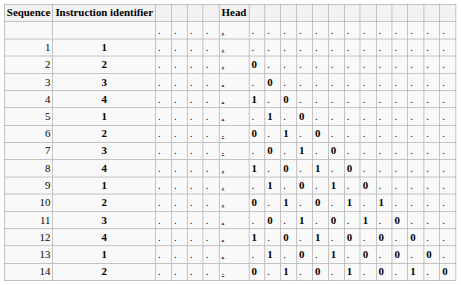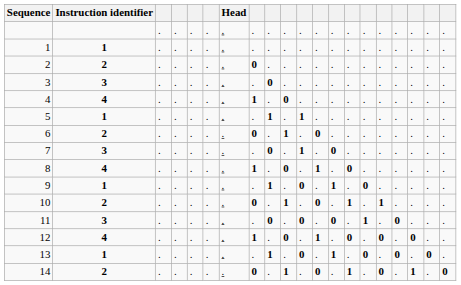 <table class="wikitable">
 <tr>
 <th style="text-align:right;">Sequence</th>
 <th>Instruction identifier</th>
 <th> </th>
 <th> </th>
 <th> </th>
 <th> </th>
 <th>Head</th>
 <th> </th>
 <th> </th>
 <th> </th>
 <th> </th>
 <th> </th>
 <th> </th>
 <th> </th>
 <th> </th>
 <th> </th>
 <th> </th>
 <th> </th>
 <th> </th>
 <th> </th>
 </tr>
 <tr>
 <td></td>
 <td></td>
 <td>.</td>
 <td>.</td>
 <td>.</td>
 <td>.</td>
 <td><u>.</u></td>
 <td>.</td>
 <td>.</td>
 <td>.</td>
 <td>.</td>
 <td>.</td>
 <td>.</td>
 <td>.</td>
 <td>.</td>
 <td>.</td>
 <td>.</td>
 <td>.</td>
 <td>.</td>
 <td>.</td>
 </tr>
 <tr>
 <td style="text-align:right;">1</td>
 <td style="text-align:center;"><strong>1</strong></td>
 <td>.</td>
 <td>.</td>
 <td>.</td>
 <td>.</td>
 <td><u>.</u></td>
 <td>.</td>
 <td>.</td>
 <td>.</td>
 <td>.</td>
 <td>.</td>
 <td>.</td>
 <td>.</td>
 <td>.</td>
 <td>.</td>
 <td>.</td>
 <td>.</td>
 <td>.</td>
 <td>.</td>
 </tr>
 <tr>
 <td style="text-align:right;">2</td>
 <td style="text-align:center;"><strong>2</strong></td>
 <td>.</td>
 <td>.</td>
 <td>.</td>
 <td>.</td>
 <td><u>.</u></td>
 <td><strong>0</strong></td>
 <td>.</td>
 <td>.</td>
 <td>.</td>
 <td>.</td>
 <td>.</td>
 <td>.</td>
 <td>.</td>
 <td>.</td>
 <td>.</td>
 <td>.</td>
 <td>.</td>
 <td>.</td>
 </tr>
 <tr>
 <td style="text-align:right;">3</td>
 <td style="text-align:center;"><strong>3</strong></td>
 <td>.</td>
 <td>.</td>
 <td>.</td>
 <td>.</td>
 <td><u>.</u></td>
 <td>.</td>
 <td><strong>0</strong></td>
 <td>.</td>
 <td>.</td>
 <td>.</td>
 <td>.</td>
 <td>.</td>
 <td>.</td>
 <td>.</td>
 <td>.</td>
 <td>.</td>
 <td>.</td>
 <td>.</td>
 </tr>
 <tr>
 <td style="text-align:right;">4</td>
 <td style="text-align:center;"><strong>4</strong></td>
 <td>.</td>
 <td>.</td>
 <td>.</td>
 <td>.</td>
 <td><u>.</u></td>
 <td><strong>1</strong></td>
 <td>.</td>
 <td><strong>0</strong></td>
 <td>.</td>
 <td>.</td>
 <td>.</td>
 <td>.</td>
 <td>.</td>
 <td>.</td>
 <td>.</td>
 <td>.</td>
 <td>.</td>
 <td>.</td>
 </tr>
 <tr>
 <td style="text-align:right;">5</td>
 <td style="text-align:center;"><strong>1</strong></td>
 <td>.</td>
 <td>.</td>
 <td>.</td>
 <td>.</td>
 <td><u>.</u></td>
 <td>.</td>
 <td><strong>1</strong></td>
 <td>.</td>
-<td><strong>0</strong></td>
+<td><strong>1</strong></td>
 <td>.</td>
 <td>.</td>
 <td>.</td>
 <td>.</td>
 <td>.</td>
 <td>.</td>
 <td>.</td>
 <td>.</td>
 <td>.</td>
 </tr>
 <tr>
 <td style="text-align:right;">6</td>
 <td style="text-align:center;"><strong>2</strong></td>
 <td>.</td>
 <td>.</td>
 <td>.</td>
 <td>.</td>
 <td><u>.</u></td>
 <td><strong>0</strong></td>
 <td>.</td>
 <td><strong>1</strong></td>
 <td>.</td>
 <td><strong>0</strong></td>
 <td>.</td>
 <td>.</td>
 <td>.</td>
 <td>.</td>
 <td>.</td>
 <td>.</td>
 <td>.</td>
 <td>.</td>
 </tr>
 <tr>
 <td style="text-align:right;">7</td>
 <td style="text-align:center;"><strong>3</strong></td>
 <td>.</td>
 <td>.</td>
 <td>.</td>
 <td>.</td>
 <td><u>.</u></td>
 <td>.</td>
 <td><strong>0</strong></td>
 <td>.</td>
 <td><strong>1</strong></td>
 <td>.</td>
 <td><strong>0</strong></td>
 <td>.</td>
 <td>.</td>
 <td>.</td>
 <td>.</td>
 <td>.</td>
 <td>.</td>
 <td>.</td>
 </tr>
 <tr>
 <td style="text-align:right;">8</td>
 <td style="text-align:center;"><strong>4</strong></td>
 <td>.</td>
 <td>.</td>
 <td>.</td>
 <td>.</td>
 <td><u>.</u></td>
 <td><strong>1</strong></td>
 <td>.</td>
 <td><strong>0</strong></td>
 <td>.</td>
 <td><strong>1</strong></td>
 <td>.</td>
 <td><strong>0</strong></td>
 <td>.</td>
 <td>.</td>
 <td>.</td>
 <td>.</td>
 <td>.</td>
 <td>.</td>
 </tr>
 <tr>
 <td style="text-align:right;">9</td>
 <td style="text-align:center;"><strong>1</strong></td>
 <td>.</td>
 <td>.</td>
 <td>.</td>
 <td>.</td>
 <td><u>.</u></td>
 <td>.</td>
 <td><strong>1</strong></td>
 <td>.</td>
 <td><strong>0</strong></td>
 <td>.</td>
 <td><strong>1</strong></td>
 <td>.</td>
 <td><strong>0</strong></td>
 <td>.</td>
 <td>.</td>
 <td>.</td>
 <td>.</td>
 <td>.</td>
 </tr>
 <tr>
 <td style="text-align:right;">10</td>
 <td style="text-align:center;"><strong>2</strong></td>
 <td>.</td>
 <td>.</td>
 <td>.</td>
 <td>.</td>
 <td><u>.</u></td>
 <td><strong>0</strong></td>
 <td>.</td>
 <td><strong>1</strong></td>
 <td>.</td>
 <td><strong>0</strong></td>
 <td>.</td>
 <td><strong>1</strong></td>
 <td>.</td>
 <td><strong>1</strong></td>
 <td>.</td>
 <td>.</td>
 <td>.</td>
 <td>.</td>
 </tr>
 <tr>
 <td style="text-align:right;">11</td>
 <td style="text-align:center;"><strong>3</strong></td>
 <td>.</td>
 <td>.</td>
 <td>.</td>
 <td>.</td>
 <td><u>.</u></td>
 <td>.</td>
 <td><strong>0</strong></td>
 <td>.</td>
-<td><strong>1</strong></td>
+<td><strong>0</strong></td>
 <td>.</td>
 <td><strong>0</strong></td>
 <td>.</td>
 <td><strong>1</strong></td>
 <td>.</td>
 <td><strong>0</strong></td>
 <td>.</td>
 <td>.</td>
 <td>.</td>
 </tr>
 <tr>
 <td style="text-align:right;">12</td>
 <td style="text-align:center;"><strong>4</strong></td>
 <td>.</td>
 <td>.</td>
 <td>.</td>
 <td>.</td>
 <td><u>.</u></td>
 <td><strong>1</strong></td>
 <td>.</td>
 <td><strong>0</strong></td>
 <td>.</td>
 <td><strong>1</strong></td>
 <td>.</td>
 <td><strong>0</strong></td>
 <td>.</td>
 <td><strong>0</strong></td>
 <td>.</td>
 <td><strong>0</strong></td>
 <td>.</td>
 <td>.</td>
 </tr>
 <tr>
 <td style="text-align:right;">13</td>
 <td style="text-align:center;"><strong>1</strong></td>
 <td>.</td>
 <td>.</td>
 <td>.</td>
 <td>.</td>
 <td><u>.</u></td>
 <td>.</td>
 <td><strong>1</strong></td>
 <td>.</td>
 <td><strong>0</strong></td>
 <td>.</td>
 <td><strong>1</strong></td>
 <td>.</td>
 <td><strong>0</strong></td>
 <td>.</td>
 <td><strong>0</strong></td>
 <td>.</td>
 <td><strong>0</strong></td>
 <td>.</td>
 </tr>
 <tr>
 <td style="text-align:right;">14</td>
 <td style="text-align:center;"><strong>2</strong></td>
 <td>.</td>
 <td>.</td>
 <td>.</td>
 <td>.</td>
 <td><u>.</u></td>
 <td><strong>0</strong></td>
 <td>.</td>
 <td><strong>1</strong></td>
 <td>.</td>
 <td><strong>0</strong></td>
 <td>.</td>
 <td><strong>1</strong></td>
 <td>.</td>
 <td><strong>0</strong></td>
 <td>.</td>
 <td><strong>1</strong></td>
 <td>.</td>
 <td><strong>0</strong></td>
 </tr>
 </table>
